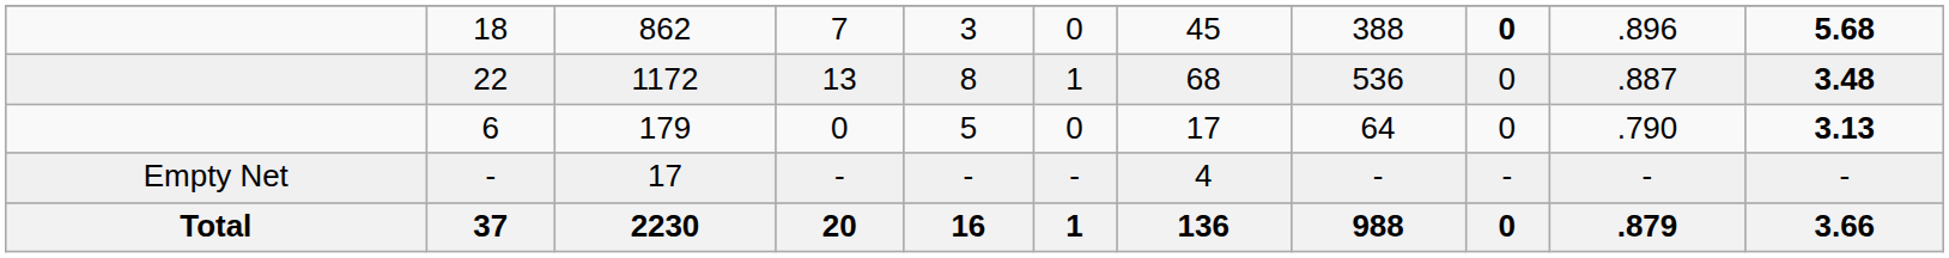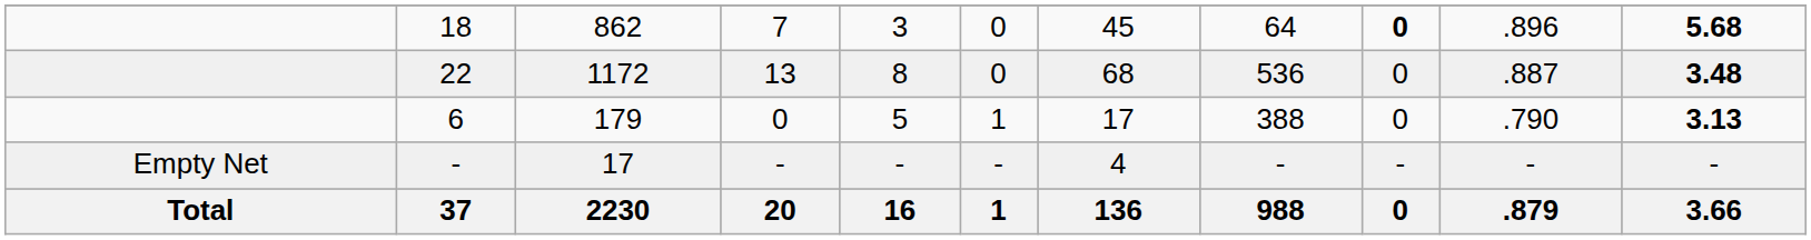 <table class="wikitable sortable" width ="1000">
 <tr align="center">
 </tr>
 <tr align="center" bgcolor="">
 <td></td>
 <td>18</td>
 <td>862</td>
 <td>7</td>
 <td>3</td>
 <td>0</td>
 <td>45</td>
-<td>388</td>
+<td>64</td>
 <td><strong>0</strong></td>
 <td>.896</td>
 <td><strong>5.68</strong></td>
 </tr>
 <tr align="center" bgcolor="f0f0f0">
 <td></td>
 <td>22</td>
 <td>1172</td>
 <td>13</td>
 <td>8</td>
-<td>1</td>
+<td>0</td>
 <td>68</td>
 <td>536</td>
 <td>0</td>
 <td>.887</td>
 <td><strong>3.48</strong></td>
 </tr>
 <tr align="center" bgcolor="">
 <td></td>
 <td>6</td>
 <td>179</td>
 <td>0</td>
 <td>5</td>
-<td>0</td>
+<td>1</td>
 <td>17</td>
-<td>64</td>
+<td>388</td>
 <td>0</td>
 <td>.790</td>
 <td><strong>3.13</strong></td>
 </tr>
 <tr align="center" bgcolor="f0f0f0">
 <td>Empty Net</td>
 <td>-</td>
 <td>17</td>
 <td>-</td>
 <td>-</td>
 <td>-</td>
 <td>4</td>
 <td>-</td>
 <td>-</td>
 <td>-</td>
 <td>-</td>
 </tr>
 <tr>
 <th>Total</th>
 <th>37</th>
 <th>2230</th>
 <th>20</th>
 <th>16</th>
 <th>1</th>
 <th>136</th>
 <th>988</th>
 <th>0</th>
 <th>.879</th>
 <th>3.66</th>
 </tr>
 </table>
